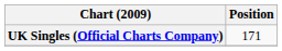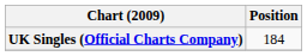 <table class="wikitable plainrowheaders sortable" style="text-align:center">
 <tr>
 <th scope="col">Chart (2009)</th>
 <th scope="col">Position</th>
 </tr>
 <tr>
 <th scope="row">UK Singles (<a href='#'>Official Charts Company</a>)</th>
-<td style="text-align:center;">171</td>
+<td style="text-align:center;">184</td>
 </tr>
 <tr>
 </tr>
 </table>
